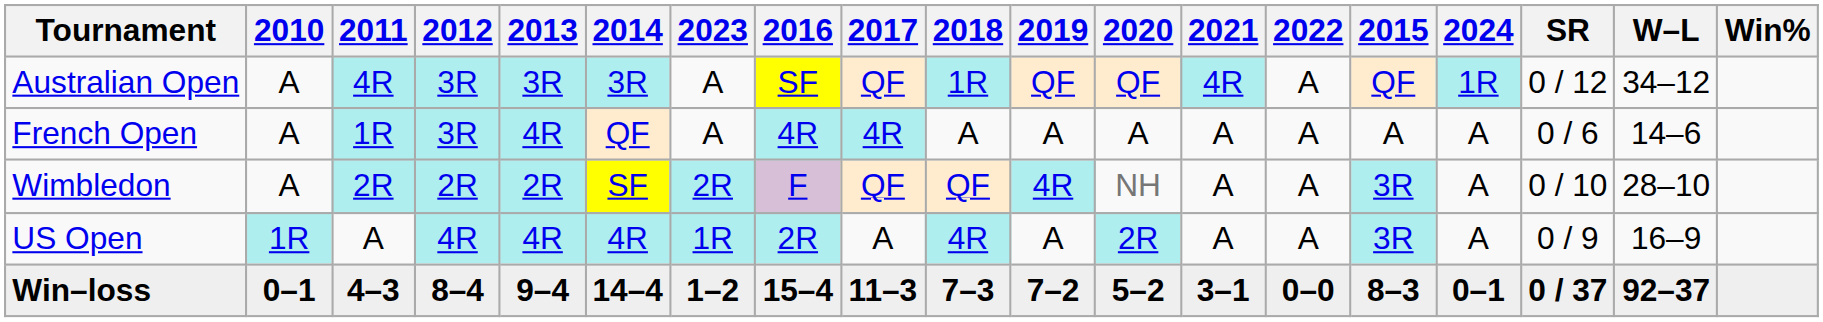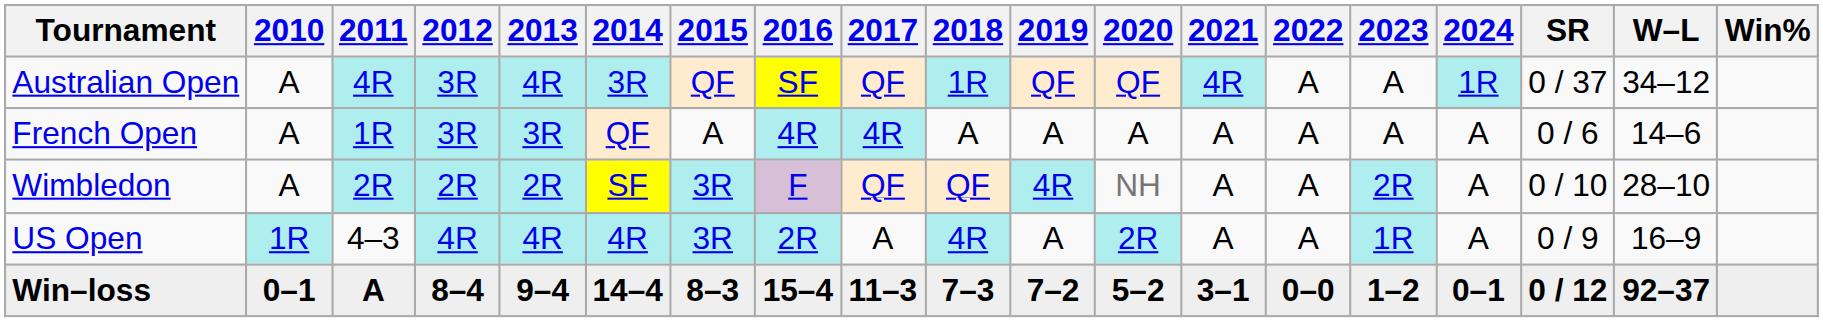 <table class=wikitable style=text-align:center;font-size:96%>
 <tr>
 <th>Tournament</th>
 <th><a href='#'>2010</a></th>
 <th><a href='#'>2011</a></th>
 <th><a href='#'>2012</a></th>
 <th><a href='#'>2013</a></th>
 <th><a href='#'>2014</a></th>
-<th><a href='#'>2023</a></th>
+<th><a href='#'>2015</a></th>
 <th><a href='#'>2016</a></th>
 <th><a href='#'>2017</a></th>
 <th><a href='#'>2018</a></th>
 <th><a href='#'>2019</a></th>
 <th><a href='#'>2020</a></th>
 <th><a href='#'>2021</a></th>
 <th><a href='#'>2022</a></th>
-<th><a href='#'>2015</a></th>
+<th><a href='#'>2023</a></th>
 <th><a href='#'>2024</a></th>
 <th>SR</th>
 <th>W–L</th>
 <th>Win%</th>
 </tr>
 <tr>
 <td align=left><a href='#'>Australian Open</a></td>
 <td>A</td>
 <td bgcolor=afeeee><a href='#'>4R</a></td>
 <td bgcolor=afeeee><a href='#'>3R</a></td>
+<td bgcolor=afeeee><a href='#'>4R</a></td>
 <td bgcolor=afeeee><a href='#'>3R</a></td>
-<td bgcolor=afeeee><a href='#'>3R</a></td>
-<td>A</td>
+<td bgcolor=ffebcd><a href='#'>QF</a></td>
 <td bgcolor=yellow><a href='#'>SF</a></td>
 <td bgcolor=ffebcd><a href='#'>QF</a></td>
 <td bgcolor=afeeee><a href='#'>1R</a></td>
 <td bgcolor=ffebcd><a href='#'>QF</a></td>
 <td bgcolor=ffebcd><a href='#'>QF</a></td>
 <td bgcolor=afeeee><a href='#'>4R</a></td>
 <td>A</td>
-<td bgcolor=ffebcd><a href='#'>QF</a></td>
+<td>A</td>
 <td bgcolor=afeeee><a href='#'>1R</a></td>
-<td>0 / 12</td>
+<td>0 / 37</td>
 <td>34–12</td>
 <td></td>
 </tr>
 <tr>
 <td align=left><a href='#'>French Open</a></td>
 <td>A</td>
 <td bgcolor=afeeee><a href='#'>1R</a></td>
 <td bgcolor=afeeee><a href='#'>3R</a></td>
-<td bgcolor=afeeee><a href='#'>4R</a></td>
+<td bgcolor=afeeee><a href='#'>3R</a></td>
 <td bgcolor=ffebcd><a href='#'>QF</a></td>
 <td>A</td>
 <td bgcolor=afeeee><a href='#'>4R</a></td>
 <td bgcolor=afeeee><a href='#'>4R</a></td>
 <td>A</td>
 <td>A</td>
 <td>A</td>
 <td>A</td>
 <td>A</td>
 <td>A</td>
 <td>A</td>
 <td>0 / 6</td>
 <td>14–6</td>
 <td></td>
 </tr>
 <tr>
 <td align=left><a href='#'>Wimbledon</a></td>
 <td>A</td>
 <td bgcolor=afeeee><a href='#'>2R</a></td>
 <td bgcolor=afeeee><a href='#'>2R</a></td>
 <td bgcolor=afeeee><a href='#'>2R</a></td>
 <td bgcolor=yellow><a href='#'>SF</a></td>
-<td bgcolor=afeeee><a href='#'>2R</a></td>
+<td bgcolor=afeeee><a href='#'>3R</a></td>
 <td bgcolor=thistle><a href='#'>F</a></td>
 <td bgcolor=ffebcd><a href='#'>QF</a></td>
 <td bgcolor=ffebcd><a href='#'>QF</a></td>
 <td bgcolor=afeeee><a href='#'>4R</a></td>
 <td style=color:#767676>NH</td>
 <td>A</td>
 <td>A</td>
-<td bgcolor=afeeee><a href='#'>3R</a></td>
+<td bgcolor=afeeee><a href='#'>2R</a></td>
 <td>A</td>
 <td>0 / 10</td>
 <td>28–10</td>
 <td></td>
 </tr>
 <tr>
 <td align=left><a href='#'>US Open</a></td>
 <td bgcolor=afeeee><a href='#'>1R</a></td>
-<td>A</td>
+<td>4–3</td>
 <td bgcolor=afeeee><a href='#'>4R</a></td>
 <td bgcolor=afeeee><a href='#'>4R</a></td>
 <td bgcolor=afeeee><a href='#'>4R</a></td>
-<td bgcolor=afeeee><a href='#'>1R</a></td>
+<td bgcolor=afeeee><a href='#'>3R</a></td>
 <td bgcolor=afeeee><a href='#'>2R</a></td>
 <td>A</td>
 <td bgcolor=afeeee><a href='#'>4R</a></td>
 <td>A</td>
 <td bgcolor=afeeee><a href='#'>2R</a></td>
 <td>A</td>
 <td>A</td>
-<td bgcolor=afeeee><a href='#'>3R</a></td>
+<td bgcolor=afeeee><a href='#'>1R</a></td>
 <td>A</td>
 <td>0 / 9</td>
 <td>16–9</td>
 <td></td>
 </tr>
 <tr style=font-weight:bold;background:#efefef>
 <td style=text-align:left>Win–loss</td>
 <td>0–1</td>
-<td>4–3</td>
+<td>A</td>
 <td>8–4</td>
 <td>9–4</td>
 <td>14–4</td>
-<td>1–2</td>
+<td>8–3</td>
 <td>15–4</td>
 <td>11–3</td>
 <td>7–3</td>
 <td>7–2</td>
 <td>5–2</td>
 <td>3–1</td>
 <td>0–0</td>
-<td>8–3</td>
+<td>1–2</td>
 <td>0–1</td>
-<td>0 / 37</td>
+<td>0 / 12</td>
 <td>92–37</td>
 <td></td>
 </tr>
 </table>
